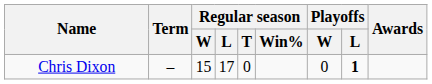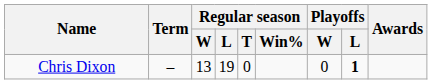 <table class="wikitable">
 <tr>
 <th rowspan="2" style="width:140px;">Name</th>
 <th rowspan="2">Term</th>
 <th colspan="4">Regular season</th>
 <th colspan="2">Playoffs</th>
 <th rowspan="2">Awards</th>
 </tr>
 <tr>
 <th>W</th>
 <th>L</th>
 <th>T</th>
 <th>Win%</th>
 <th>W</th>
 <th>L</th>
 </tr>
 <tr>
 <td style="text-align:center;"><a href='#'>Chris Dixon</a></td>
 <td style="text-align:center;">–</td>
-<td style="text-align:center;">15</td>
-<td style="text-align:center;">17</td>
+<td style="text-align:center;">13</td>
+<td style="text-align:center;">19</td>
 <td style="text-align:center;">0</td>
 <td style="text-align:center;"></td>
 <td style="text-align:center;">0</td>
 <td style="text-align:center;"><strong>1</strong></td>
 <td style="text-align:center;"></td>
 </tr>
 </table>
